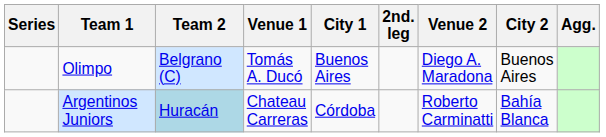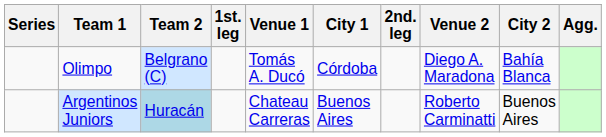 <table class=wikitable>
 <tr>
 <th>Series</th>
 <th width=130px>Team 1 </th>
 <th width=130px>Team 2 </th>
+<th>1st. leg</th>
 <th>Venue 1</th>
 <th>City 1</th>
 <th>2nd. leg</th>
 <th>Venue 2</th>
 <th>City 2</th>
 <th>Agg.</th>
 </tr>
 <tr>
 <td></td>
 <td><a href='#'>Olimpo</a></td>
 <td bgcolor= #d0e7ff><a href='#'>Belgrano (C)</a></td>
+<td></td>
 <td><a href='#'>Tomás A. Ducó</a></td>
-<td><a href='#'>Buenos Aires</a></td>
+<td><a href='#'>Córdoba</a></td>
 <td></td>
 <td><a href='#'>Diego A. Maradona</a></td>
-<td>Buenos Aires</td>
+<td><a href='#'>Bahía Blanca</a></td>
 <td bgcolor= #ccffcc></td>
 </tr>
 <tr>
 <td></td>
 <td bgcolor= #d0e7ff><a href='#'>Argentinos Juniors</a></td>
 <td style="background: lightblue;"><a href='#'>Huracán</a></td>
+<td></td>
 <td><a href='#'>Chateau Carreras</a></td>
-<td><a href='#'>Córdoba</a></td>
+<td><a href='#'>Buenos Aires</a></td>
 <td></td>
 <td><a href='#'>Roberto Carminatti</a></td>
-<td><a href='#'>Bahía Blanca</a></td>
+<td>Buenos Aires</td>
 <td bgcolor= #ccffcc></td>
 </tr>
 </table>
